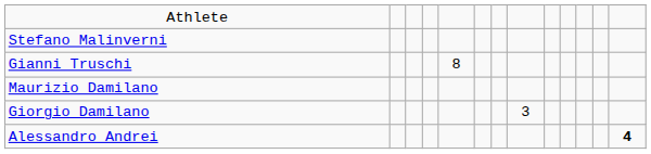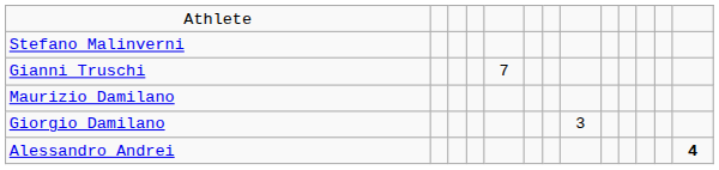 <table class="wikitable" style="text-align: center; font-size:100%" width=45%">
 <tr>
 <td>Athlete</td>
 <td></td>
 <td></td>
 <td></td>
 <td></td>
 <td></td>
 <td></td>
 <td></td>
 <td></td>
 <td></td>
 <td></td>
 <td></td>
 <td></td>
 </tr>
 <tr>
 <td align=left><a href='#'>Stefano Malinverni</a></td>
 <td></td>
 <td></td>
 <td></td>
 <td></td>
 <td></td>
 <td></td>
 <td></td>
 <td></td>
 <td></td>
 <td></td>
 <td></td>
 <td></td>
 </tr>
 <tr>
 <td align=left><a href='#'>Gianni Truschi</a></td>
 <td></td>
 <td></td>
 <td></td>
-<td>8</td>
+<td>7</td>
 <td></td>
 <td></td>
 <td></td>
 <td></td>
 <td></td>
 <td></td>
 <td></td>
 <td></td>
 </tr>
 <tr>
 <td align=left><a href='#'>Maurizio Damilano</a></td>
 <td></td>
 <td></td>
 <td></td>
 <td></td>
 <td></td>
 <td></td>
 <td></td>
 <td></td>
 <td></td>
 <td></td>
 <td></td>
 <td></td>
 </tr>
 <tr>
 <td align=left><a href='#'>Giorgio Damilano</a></td>
 <td></td>
 <td></td>
 <td></td>
 <td></td>
 <td></td>
 <td></td>
 <td>3</td>
 <td></td>
 <td></td>
 <td></td>
 <td></td>
 <td></td>
 </tr>
 <tr>
 <td align=left><a href='#'>Alessandro Andrei</a></td>
 <td></td>
 <td></td>
 <td></td>
 <td></td>
 <td></td>
 <td></td>
 <td></td>
 <td></td>
 <td></td>
 <td></td>
 <td></td>
 <td><strong>4</strong></td>
 </tr>
 </table>
